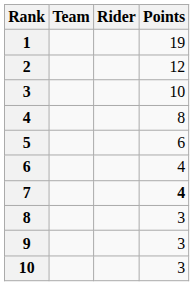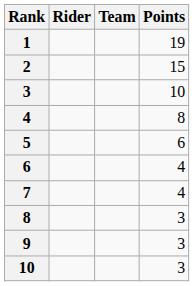 <table class="wikitable">
 <tr>
 <th scope="col">Rank</th>
+<th scope="col">Rider</th>
 <th scope="col">Team</th>
-<th scope="col">Rider</th>
 <th scope="col">Points</th>
 </tr>
 <tr>
 <th scope="row">1</th>
 <td></td>
 <td></td>
 <td style="text-align:right;">19</td>
 </tr>
 <tr>
 <th scope="row">2</th>
 <td></td>
 <td></td>
-<td style="text-align:right;">12</td>
+<td style="text-align:right;">15</td>
 </tr>
 <tr>
 <th scope="row">3</th>
 <td></td>
 <td></td>
 <td style="text-align:right;">10</td>
 </tr>
 <tr>
 <th scope="row">4</th>
 <td></td>
 <td></td>
 <td style="text-align:right;">8</td>
 </tr>
 <tr>
 <th scope="row">5</th>
 <td></td>
 <td></td>
 <td style="text-align:right;">6</td>
 </tr>
 <tr>
 <th scope="row">6</th>
 <td></td>
 <td></td>
 <td style="text-align:right;">4</td>
 </tr>
 <tr>
 <th scope="row">7</th>
 <td></td>
 <td></td>
-<td style="text-align:right;"><strong>4</strong></td>
+<td style="text-align:right;">4</td>
 </tr>
 <tr>
 <th scope="row">8</th>
 <td></td>
 <td></td>
 <td style="text-align:right;">3</td>
 </tr>
 <tr>
 <th scope="row">9</th>
 <td></td>
 <td></td>
 <td style="text-align:right;">3</td>
 </tr>
 <tr>
 <th scope="row">10</th>
 <td></td>
 <td></td>
 <td style="text-align:right;">3</td>
 </tr>
 </table>
